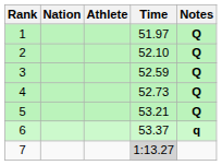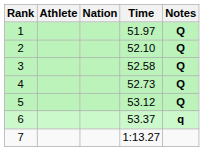 <table class="wikitable sortable" style="text-align:center">
 <tr>
 <th>Rank</th>
+<th>Athlete</th>
 <th>Nation</th>
-<th>Athlete</th>
 <th>Time</th>
 <th>Notes</th>
 </tr>
 <tr bgcolor=#bbf3bb>
 <td>1</td>
 <td align=left></td>
 <td align=left></td>
 <td>51.97</td>
 <td><strong>Q</strong></td>
 </tr>
 <tr bgcolor=#bbf3bb>
 <td>2</td>
 <td align=left></td>
 <td align=left></td>
 <td>52.10</td>
 <td><strong>Q</strong></td>
 </tr>
 <tr bgcolor=#bbf3bb>
 <td>3</td>
 <td align=left></td>
 <td align=left></td>
-<td>52.59</td>
+<td>52.58</td>
 <td><strong>Q</strong></td>
 </tr>
 <tr bgcolor=#bbf3bb>
 <td>4</td>
 <td align=left></td>
 <td align=left></td>
 <td>52.73</td>
 <td><strong>Q</strong></td>
 </tr>
 <tr bgcolor=#bbf3bb>
 <td>5</td>
 <td align=left></td>
 <td align=left></td>
-<td>53.21</td>
+<td>53.12</td>
 <td><strong>Q</strong></td>
 </tr>
 <tr bgcolor=#ccf9cc>
 <td>6</td>
 <td align=left></td>
 <td align=left></td>
 <td>53.37</td>
 <td><strong>q</strong></td>
 </tr>
 <tr>
 <td>7</td>
 <td align=left></td>
 <td align=left></td>
-<td style="background: lightgrey;">1:13.27</td>
+<td>1:13.27</td>
 <td></td>
 </tr>
 </table>
